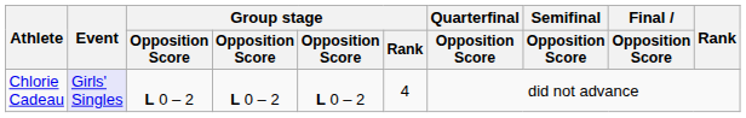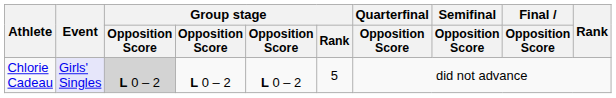 <table class="wikitable" style="font-size:90%">
 <tr>
 <th rowspan=2>Athlete</th>
 <th rowspan=2>Event</th>
 <th colspan=4>Group stage</th>
 <th>Quarterfinal</th>
 <th>Semifinal</th>
 <th>Final / </th>
 <th rowspan=2>Rank</th>
 </tr>
 <tr style="font-size:95%">
 <th>Opposition<br>Score</th>
 <th>Opposition<br>Score</th>
 <th>Opposition<br>Score</th>
 <th>Rank</th>
 <th>Opposition<br>Score</th>
 <th>Opposition<br>Score</th>
 <th>Opposition<br>Score</th>
 </tr>
 <tr align=center>
 <td align=left><a href='#'>Chlorie Cadeau</a></td>
 <td align=left style="background: lavender;"><a href='#'>Girls' Singles</a></td>
+<td style="background: lightgrey;"><br><strong>L</strong> 0 – 2</td>
 <td><br><strong>L</strong> 0 – 2</td>
 <td><br><strong>L</strong> 0 – 2</td>
-<td><br><strong>L</strong> 0 – 2</td>
-<td>4</td>
+<td>5</td>
 <td colspan=4>did not advance</td>
 </tr>
 </table>
